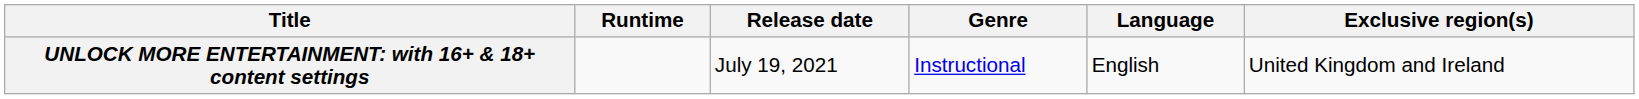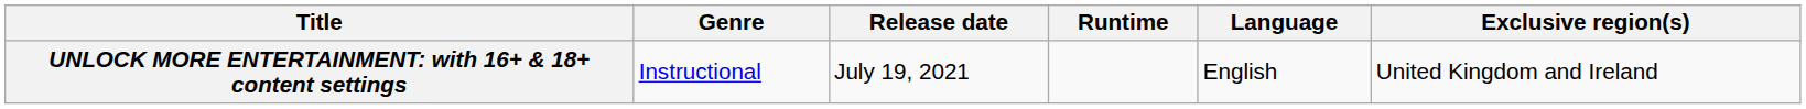 <table class="wikitable plainrowheaders sortable" style="width:100%;">
 <tr>
 <th style="width:35%;">Title</th>
+<th>Genre</th>
+<th>Release date</th>
 <th>Runtime</th>
-<th>Release date</th>
-<th>Genre</th>
 <th>Language</th>
 <th>Exclusive region(s)</th>
 </tr>
 <tr>
 <th scope="row"><em>UNLOCK MORE ENTERTAINMENT: with 16+ & 18+ content settings</em></th>
+<td><a href='#'>Instructional</a></td>
+<td>July 19, 2021</td>
 <td></td>
-<td>July 19, 2021</td>
-<td><a href='#'>Instructional</a></td>
 <td>English</td>
 <td>United Kingdom and Ireland</td>
 </tr>
 </table>
